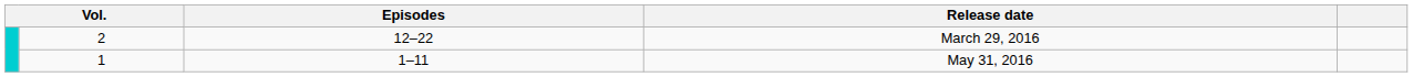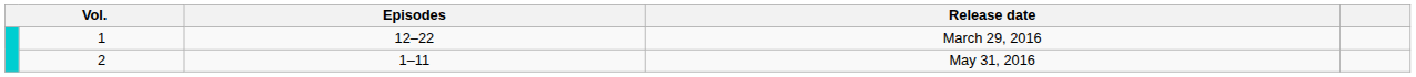 <table class="wikitable" style="text-align: center; width: 100%;">
 <tr>
 <th colspan="2">Vol.</th>
 <th>Episodes</th>
 <th>Release date</th>
 <th width="5%"></th>
 </tr>
 <tr>
 <td rowspan="10" width="1%" style="background: #00CED1;"></td>
-<td>2</td>
+<td>1</td>
 <td>12–22</td>
 <td>March 29, 2016</td>
 <td></td>
 </tr>
 <tr>
-<td>1</td>
+<td>2</td>
 <td>1–11</td>
 <td>May 31, 2016</td>
 <td></td>
 </tr>
 </table>
